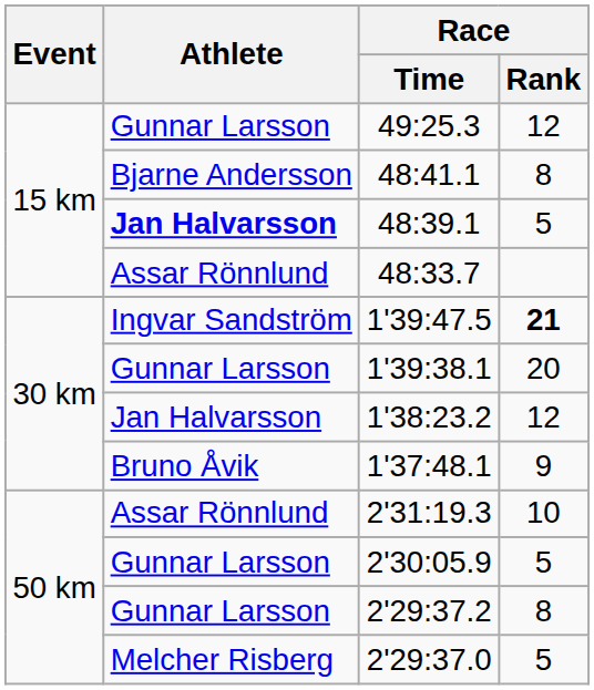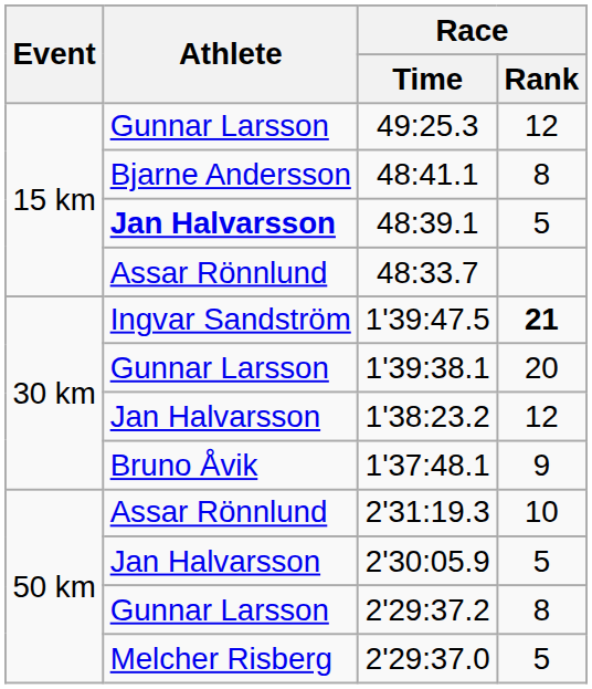 <table class="wikitable" border="1" style="font-size:90%">
 <tr>
 <th rowspan=2>Event</th>
 <th rowspan=2>Athlete</th>
 <th colspan=2>Race</th>
 </tr>
 <tr>
 <th>Time</th>
 <th>Rank</th>
 </tr>
 <tr>
 <td rowspan=4>15 km</td>
 <td><a href='#'>Gunnar Larsson</a></td>
 <td align=center>49:25.3</td>
 <td align=center>12</td>
 </tr>
 <tr>
 <td><a href='#'>Bjarne Andersson</a></td>
 <td align=center>48:41.1</td>
 <td align=center>8</td>
 </tr>
 <tr>
 <td><strong><a href='#'>Jan Halvarsson</a></strong></td>
 <td align=center>48:39.1</td>
 <td align=center>5</td>
 </tr>
 <tr>
 <td><a href='#'>Assar Rönnlund</a></td>
 <td align=center>48:33.7</td>
 <td align=center></td>
 </tr>
 <tr>
 <td rowspan=4>30 km</td>
 <td><a href='#'>Ingvar Sandström</a></td>
 <td align=center>1'39:47.5</td>
 <td align=center><strong>21</strong></td>
 </tr>
 <tr>
 <td><a href='#'>Gunnar Larsson</a></td>
 <td align=center>1'39:38.1</td>
 <td align=center>20</td>
 </tr>
 <tr>
 <td><a href='#'>Jan Halvarsson</a></td>
 <td align=center>1'38:23.2</td>
 <td align=center>12</td>
 </tr>
 <tr>
 <td><a href='#'>Bruno Åvik</a></td>
 <td align=center>1'37:48.1</td>
 <td align=center>9</td>
 </tr>
 <tr>
 <td rowspan=4>50 km</td>
 <td><a href='#'>Assar Rönnlund</a></td>
 <td align=center>2'31:19.3</td>
 <td align=center>10</td>
 </tr>
 <tr>
-<td><a href='#'>Gunnar Larsson</a></td>
+<td><a href='#'>Jan Halvarsson</a></td>
 <td align=center>2'30:05.9</td>
 <td align=center>5</td>
 </tr>
 <tr>
 <td><a href='#'>Gunnar Larsson</a></td>
 <td align=center>2'29:37.2</td>
 <td align=center>8</td>
 </tr>
 <tr>
 <td><a href='#'>Melcher Risberg</a></td>
 <td align=center>2'29:37.0</td>
 <td align=center>5</td>
 </tr>
 </table>
